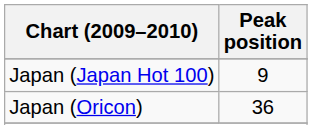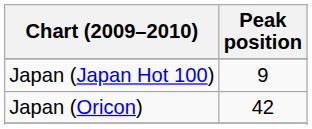 <table class="wikitable sortable">
 <tr>
 <th>Chart (2009–2010)</th>
 <th>Peak<br>position</th>
 </tr>
 <tr>
 </tr>
 <tr>
 </tr>
 <tr>
 </tr>
 <tr>
 </tr>
 <tr>
 </tr>
 <tr>
 </tr>
 <tr>
 </tr>
 <tr>
 </tr>
 <tr>
 </tr>
 <tr>
 </tr>
 <tr>
 <td>Japan (<a href='#'>Japan Hot 100</a>)</td>
 <td style="text-align:center;">9</td>
 </tr>
 <tr>
 <td>Japan (<a href='#'>Oricon</a>)</td>
-<td style="text-align:center;">36</td>
+<td style="text-align:center;">42</td>
 </tr>
 <tr>
 </tr>
 <tr>
 </tr>
 <tr>
 </tr>
 <tr>
 </tr>
 <tr>
 </tr>
 <tr>
 </tr>
 <tr>
 </tr>
 <tr>
 </tr>
 </table>
